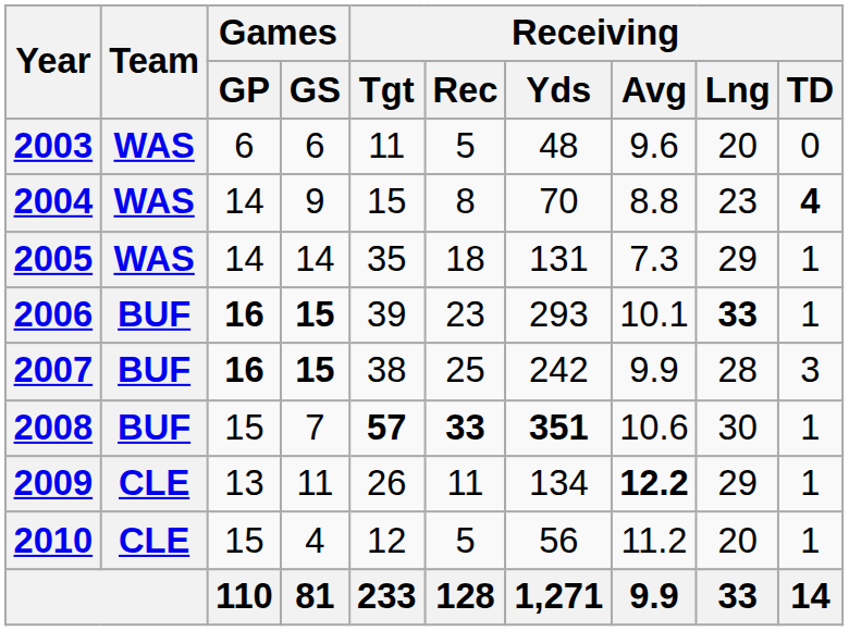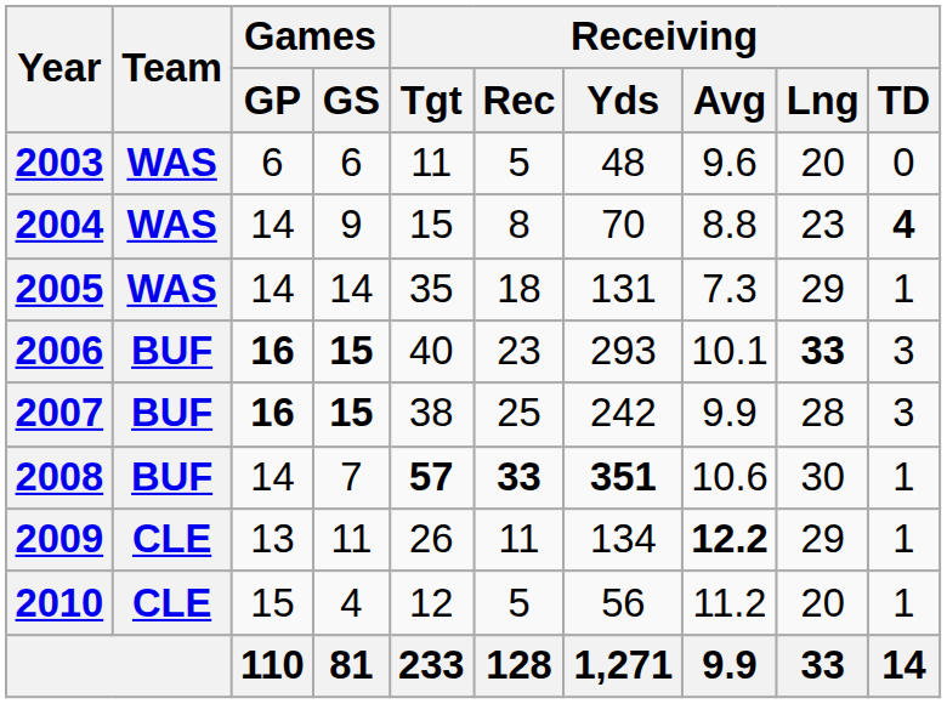 <table class="wikitable" style="text-align:center">
 <tr>
 <th rowspan="2">Year</th>
 <th rowspan="2">Team</th>
 <th colspan="2">Games</th>
 <th colspan="6">Receiving</th>
 </tr>
 <tr>
 <th>GP</th>
 <th>GS</th>
 <th>Tgt</th>
 <th>Rec</th>
 <th>Yds</th>
 <th>Avg</th>
 <th>Lng</th>
 <th>TD</th>
 </tr>
 <tr>
 <th><a href='#'>2003</a></th>
 <th><a href='#'>WAS</a></th>
 <td>6</td>
 <td>6</td>
 <td>11</td>
 <td>5</td>
 <td>48</td>
 <td>9.6</td>
 <td>20</td>
 <td>0</td>
 </tr>
 <tr>
 <th><a href='#'>2004</a></th>
 <th><a href='#'>WAS</a></th>
 <td>14</td>
 <td>9</td>
 <td>15</td>
 <td>8</td>
 <td>70</td>
 <td>8.8</td>
 <td>23</td>
 <td><strong>4</strong></td>
 </tr>
 <tr>
 <th><a href='#'>2005</a></th>
 <th><a href='#'>WAS</a></th>
 <td>14</td>
 <td>14</td>
 <td>35</td>
 <td>18</td>
 <td>131</td>
 <td>7.3</td>
 <td>29</td>
 <td>1</td>
 </tr>
 <tr>
 <th><a href='#'>2006</a></th>
 <th><a href='#'>BUF</a></th>
 <td><strong>16</strong></td>
 <td><strong>15</strong></td>
-<td>39</td>
+<td>40</td>
 <td>23</td>
 <td>293</td>
 <td>10.1</td>
 <td><strong>33</strong></td>
-<td>1</td>
+<td>3</td>
 </tr>
 <tr>
 <th><a href='#'>2007</a></th>
 <th><a href='#'>BUF</a></th>
 <td><strong>16</strong></td>
 <td><strong>15</strong></td>
 <td>38</td>
 <td>25</td>
 <td>242</td>
 <td>9.9</td>
 <td>28</td>
 <td>3</td>
 </tr>
 <tr>
 <th><a href='#'>2008</a></th>
 <th><a href='#'>BUF</a></th>
-<td>15</td>
+<td>14</td>
 <td>7</td>
 <td><strong>57</strong></td>
 <td><strong>33</strong></td>
 <td><strong>351</strong></td>
 <td>10.6</td>
 <td>30</td>
 <td>1</td>
 </tr>
 <tr>
 <th><a href='#'>2009</a></th>
 <th><a href='#'>CLE</a></th>
 <td>13</td>
 <td>11</td>
 <td>26</td>
 <td>11</td>
 <td>134</td>
 <td><strong>12.2</strong></td>
 <td>29</td>
 <td>1</td>
 </tr>
 <tr>
 <th><a href='#'>2010</a></th>
 <th><a href='#'>CLE</a></th>
 <td>15</td>
 <td>4</td>
 <td>12</td>
 <td>5</td>
 <td>56</td>
 <td>11.2</td>
 <td>20</td>
 <td>1</td>
 </tr>
 <tr>
 <th colspan="2"></th>
 <th>110</th>
 <th>81</th>
 <th>233</th>
 <th>128</th>
 <th>1,271</th>
 <th>9.9</th>
 <th>33</th>
 <th>14</th>
 </tr>
 </table>
